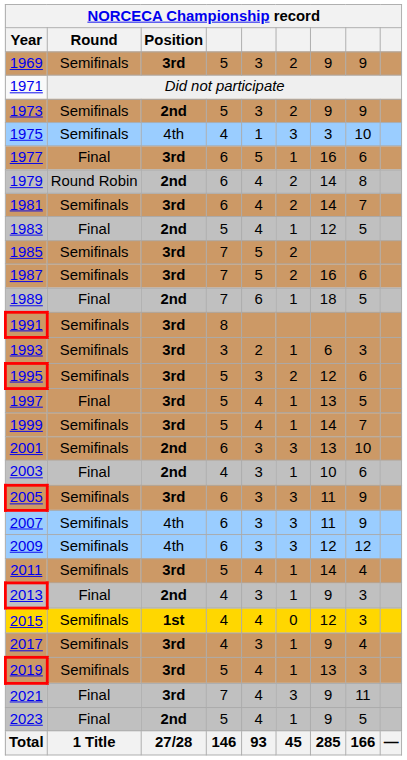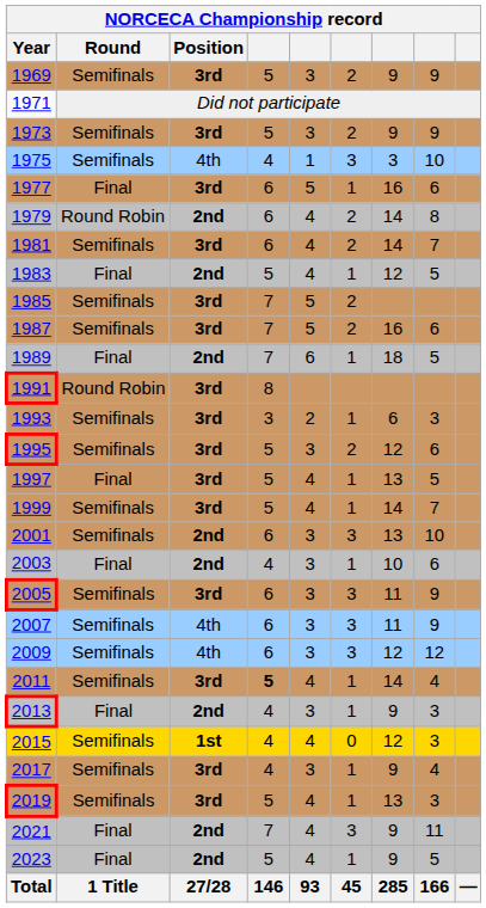 <table class="wikitable collapsible" style="text-align: center;">
 <tr>
 <th colspan=9><a href='#'>NORCECA Championship</a> record</th>
 </tr>
 <tr>
 <th>Year</th>
 <th>Round</th>
 <th>Position</th>
 <th width=30></th>
 <th width=30></th>
 <th width=30></th>
 <th width=30></th>
 <th width=30></th>
 <th></th>
 </tr>
 <tr bgcolor=#cc9966>
 <td> <a href='#'>1969</a></td>
 <td>Semifinals</td>
 <td><strong>3rd</strong></td>
 <td>5</td>
 <td>3</td>
 <td>2</td>
 <td>9</td>
 <td>9</td>
 <td></td>
 </tr>
 <tr>
 <td> <a href='#'>1971</a></td>
 <td colspan=9 rowspan=1 bgcolor=#EFEFEF><em>Did not participate</em></td>
 </tr>
 <tr bgcolor=#cc9966>
 <td> <a href='#'>1973</a></td>
 <td>Semifinals</td>
-<td><strong>2nd</strong></td>
+<td><strong>3rd</strong></td>
 <td>5</td>
 <td>3</td>
 <td>2</td>
 <td>9</td>
 <td>9</td>
 <td></td>
 </tr>
 <tr bgcolor=#9acdff>
 <td> <a href='#'>1975</a></td>
 <td>Semifinals</td>
 <td>4th</td>
 <td>4</td>
 <td>1</td>
 <td>3</td>
 <td>3</td>
 <td>10</td>
 <td></td>
 </tr>
 <tr bgcolor=#cc9966>
 <td> <a href='#'>1977</a></td>
 <td>Final</td>
 <td><strong>3rd</strong></td>
 <td>6</td>
 <td>5</td>
 <td>1</td>
 <td>16</td>
 <td>6</td>
 <td></td>
 </tr>
 <tr bgcolor=silver>
 <td> <a href='#'>1979</a></td>
 <td>Round Robin</td>
 <td><strong>2nd</strong></td>
 <td>6</td>
 <td>4</td>
 <td>2</td>
 <td>14</td>
 <td>8</td>
 <td></td>
 </tr>
 <tr bgcolor=#cc9966>
 <td> <a href='#'>1981</a></td>
 <td>Semifinals</td>
 <td><strong>3rd</strong></td>
 <td>6</td>
 <td>4</td>
 <td>2</td>
 <td>14</td>
 <td>7</td>
 <td></td>
 </tr>
 <tr bgcolor=silver>
 <td> <a href='#'>1983</a></td>
 <td>Final</td>
 <td><strong>2nd</strong></td>
 <td>5</td>
 <td>4</td>
 <td>1</td>
 <td>12</td>
 <td>5</td>
 <td></td>
 </tr>
 <tr bgcolor=#cc9966>
 <td> <a href='#'>1985</a></td>
 <td>Semifinals</td>
 <td><strong>3rd</strong></td>
 <td>7</td>
 <td>5</td>
 <td>2</td>
 <td></td>
 <td></td>
 <td></td>
 </tr>
 <tr bgcolor=#cc9966>
 <td> <a href='#'>1987</a></td>
 <td>Semifinals</td>
 <td><strong>3rd</strong></td>
 <td>7</td>
 <td>5</td>
 <td>2</td>
 <td>16</td>
 <td>6</td>
 <td></td>
 </tr>
 <tr bgcolor=silver>
 <td> <a href='#'>1989</a></td>
 <td>Final</td>
 <td><strong>2nd</strong></td>
 <td>7</td>
 <td>6</td>
 <td>1</td>
 <td>18</td>
 <td>5</td>
 <td></td>
 </tr>
 <tr bgcolor=#cc9966>
 <td style="border:3px solid red"> <a href='#'>1991</a></td>
-<td>Semifinals</td>
+<td>Round Robin</td>
 <td><strong>3rd</strong></td>
 <td>8</td>
 <td></td>
 <td></td>
 <td></td>
 <td></td>
 <td></td>
 </tr>
 <tr bgcolor=#cc9966>
 <td> <a href='#'>1993</a></td>
 <td>Semifinals</td>
 <td><strong>3rd</strong></td>
 <td>3</td>
 <td>2</td>
 <td>1</td>
 <td>6</td>
 <td>3</td>
 <td></td>
 </tr>
 <tr bgcolor=#cc9966>
 <td style="border:3px solid red"> <a href='#'>1995</a></td>
 <td>Semifinals</td>
 <td><strong>3rd</strong></td>
 <td>5</td>
 <td>3</td>
 <td>2</td>
 <td>12</td>
 <td>6</td>
 <td></td>
 </tr>
 <tr bgcolor=#cc9966>
 <td> <a href='#'>1997</a></td>
 <td>Final</td>
 <td><strong>3rd</strong></td>
 <td>5</td>
 <td>4</td>
 <td>1</td>
 <td>13</td>
 <td>5</td>
 <td></td>
 </tr>
 <tr bgcolor=#cc9966>
 <td> <a href='#'>1999</a></td>
 <td>Semifinals</td>
 <td><strong>3rd</strong></td>
 <td>5</td>
 <td>4</td>
 <td>1</td>
 <td>14</td>
 <td>7</td>
 <td></td>
 </tr>
 <tr bgcolor=#cc9966>
 <td> <a href='#'>2001</a></td>
 <td>Semifinals</td>
 <td><strong>2nd</strong></td>
 <td>6</td>
 <td>3</td>
 <td>3</td>
 <td>13</td>
 <td>10</td>
 <td></td>
 </tr>
 <tr bgcolor=silver>
 <td> <a href='#'>2003</a></td>
 <td>Final</td>
 <td><strong>2nd</strong></td>
 <td>4</td>
 <td>3</td>
 <td>1</td>
 <td>10</td>
 <td>6</td>
 <td></td>
 </tr>
 <tr bgcolor=#cc9966>
 <td style="border:3px solid red"> <a href='#'>2005</a></td>
 <td>Semifinals</td>
 <td><strong>3rd</strong></td>
 <td>6</td>
 <td>3</td>
 <td>3</td>
 <td>11</td>
 <td>9</td>
 <td></td>
 </tr>
 <tr bgcolor=#9acdff>
 <td> <a href='#'>2007</a></td>
 <td>Semifinals</td>
 <td>4th</td>
 <td>6</td>
 <td>3</td>
 <td>3</td>
 <td>11</td>
 <td>9</td>
 <td></td>
 </tr>
 <tr bgcolor=#9acdff>
 <td> <a href='#'>2009</a></td>
 <td>Semifinals</td>
 <td>4th</td>
 <td>6</td>
 <td>3</td>
 <td>3</td>
 <td>12</td>
 <td>12</td>
 <td></td>
 </tr>
 <tr bgcolor=#cc9966>
 <td> <a href='#'>2011</a></td>
 <td>Semifinals</td>
 <td><strong>3rd</strong></td>
-<td>5</td>
+<td><strong>5</strong></td>
 <td>4</td>
 <td>1</td>
 <td>14</td>
 <td>4</td>
 <td></td>
 </tr>
 <tr bgcolor=silver>
 <td style="border:3px solid red"> <a href='#'>2013</a></td>
 <td>Final</td>
 <td><strong>2nd</strong></td>
 <td>4</td>
 <td>3</td>
 <td>1</td>
 <td>9</td>
 <td>3</td>
 <td></td>
 </tr>
 <tr bgcolor=gold>
 <td> <a href='#'>2015</a></td>
 <td>Semifinals</td>
 <td><strong>1st</strong></td>
 <td>4</td>
 <td>4</td>
 <td>0</td>
 <td>12</td>
 <td>3</td>
 <td></td>
 </tr>
 <tr bgcolor=#cc9966>
 <td> <a href='#'>2017</a></td>
 <td>Semifinals</td>
 <td><strong>3rd</strong></td>
 <td>4</td>
 <td>3</td>
 <td>1</td>
 <td>9</td>
 <td>4</td>
 <td></td>
 </tr>
 <tr bgcolor=#cc9966>
 <td style="border:3px solid red"> <a href='#'>2019</a></td>
 <td>Semifinals</td>
 <td><strong>3rd</strong></td>
 <td>5</td>
 <td>4</td>
 <td>1</td>
 <td>13</td>
 <td>3</td>
 <td></td>
 </tr>
 <tr bgcolor=silver>
 <td> <a href='#'>2021</a></td>
 <td>Final</td>
-<td><strong>3rd</strong></td>
+<td><strong>2nd</strong></td>
 <td>7</td>
 <td>4</td>
 <td>3</td>
 <td>9</td>
 <td>11</td>
 <td></td>
 </tr>
 <tr bgcolor=silver>
 <td> <a href='#'>2023</a></td>
 <td>Final</td>
 <td><strong>2nd</strong></td>
 <td>5</td>
 <td>4</td>
 <td>1</td>
 <td>9</td>
 <td>5</td>
 <td></td>
 </tr>
 <tr>
 <th>Total</th>
 <th>1 Title</th>
 <th>27/28</th>
 <th>146</th>
 <th>93</th>
 <th>45</th>
 <th>285</th>
 <th>166</th>
 <th>—</th>
 </tr>
 </table>
